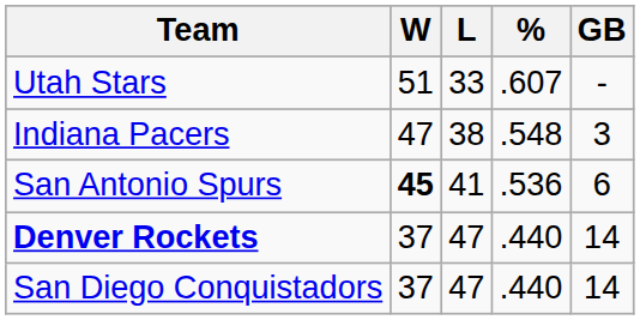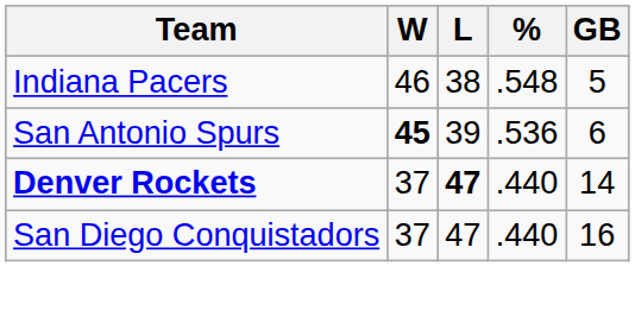 <table class="wikitable" style="text-align: center;">
 <tr>
 <th>Team</th>
 <th>W</th>
 <th>L</th>
 <th>%</th>
 <th>GB</th>
 </tr>
 <tr>
-<td align="left"><a href='#'>Utah Stars</a></td>
-<td>51</td>
-<td>33</td>
-<td>.607</td>
-<td>-</td>
-</tr>
-<tr>
 <td align="left"><a href='#'>Indiana Pacers</a></td>
-<td>47</td>
+<td>46</td>
 <td>38</td>
 <td>.548</td>
-<td>3</td>
+<td>5</td>
 </tr>
 <tr>
 <td align="left"><a href='#'>San Antonio Spurs</a></td>
 <td><strong>45</strong></td>
-<td>41</td>
+<td>39</td>
 <td>.536</td>
 <td>6</td>
 </tr>
 <tr>
 <td align="left"><strong><a href='#'>Denver Rockets</a></strong></td>
 <td>37</td>
-<td>47</td>
+<td><strong>47</strong></td>
 <td>.440</td>
 <td>14</td>
 </tr>
 <tr>
 <td align="left"><a href='#'>San Diego Conquistadors</a></td>
 <td>37</td>
 <td>47</td>
 <td>.440</td>
-<td>14</td>
+<td>16</td>
 </tr>
 </table>
